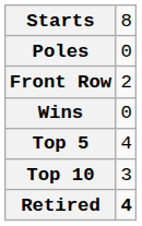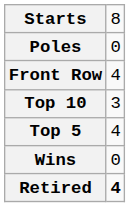 <table class="wikitable" style="text-align:center">
 <tr>
 <th>Starts</th>
 <td>8</td>
 </tr>
 <tr>
 <th>Poles</th>
 <td>0</td>
 </tr>
 <tr>
 <th>Front Row</th>
-<td>2</td>
-</tr>
-<tr>
-<th>Wins</th>
-<td>0</td>
-</tr>
-<tr>
-<th>Top 5</th>
 <td>4</td>
 </tr>
 <tr>
 <th>Top 10</th>
 <td>3</td>
 </tr>
 <tr>
+<th>Top 5</th>
+<td>4</td>
+</tr>
+<tr>
+<th>Wins</th>
+<td>0</td>
+</tr>
+<tr>
 <th>Retired</th>
 <td><strong>4</strong></td>
 </tr>
 </table>
